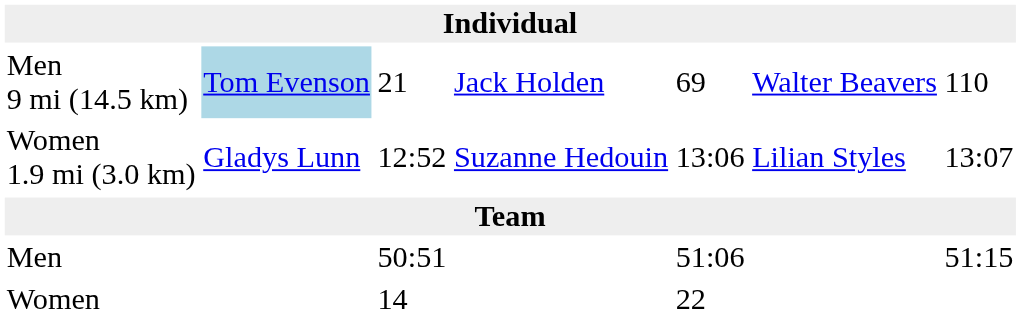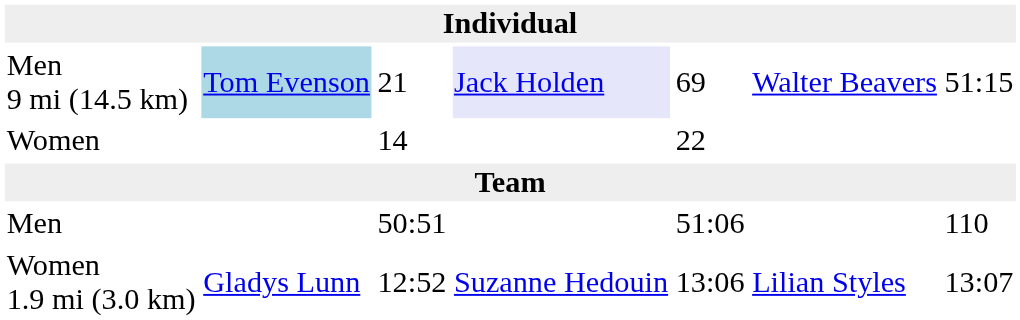 <table>
 <tr>
 <td colspan=7 bgcolor=#eeeeee style=text-align:center;><strong>Individual</strong></td>
 </tr>
 <tr>
 <td>Men<br>9 mi (14.5 km)</td>
 <td style="background: lightblue;"><a href='#'>Tom Evenson</a><br></td>
 <td>21</td>
-<td><a href='#'>Jack Holden</a><br></td>
+<td style="background: lavender;"><a href='#'>Jack Holden</a><br></td>
 <td>69</td>
 <td><a href='#'>Walter Beavers</a><br></td>
+<td>51:15</td>
+</tr>
+<tr>
+<td>Women</td>
+<td></td>
+<td>14</td>
+<td></td>
+<td>22</td>
+<td></td>
+<td></td>
+</tr>
+<tr>
+<td colspan=7 bgcolor=#eeeeee style=text-align:center;><strong>Team</strong></td>
+</tr>
+<tr>
+<td>Men</td>
+<td></td>
+<td>50:51</td>
+<td></td>
+<td>51:06</td>
+<td></td>
 <td>110</td>
 </tr>
 <tr>
 <td>Women<br>1.9 mi (3.0 km)</td>
 <td><a href='#'>Gladys Lunn</a><br></td>
 <td>12:52</td>
 <td><a href='#'>Suzanne Hedouin</a><br></td>
 <td>13:06</td>
 <td><a href='#'>Lilian Styles</a><br></td>
 <td>13:07</td>
 </tr>
-<tr>
-<td colspan=7 bgcolor=#eeeeee style=text-align:center;><strong>Team</strong></td>
-</tr>
-<tr>
-<td>Men</td>
-<td></td>
-<td>50:51</td>
-<td></td>
-<td>51:06</td>
-<td></td>
-<td>51:15</td>
-</tr>
-<tr>
-<td>Women</td>
-<td></td>
-<td>14</td>
-<td></td>
-<td>22</td>
-<td></td>
-<td></td>
-</tr>
 </table>
